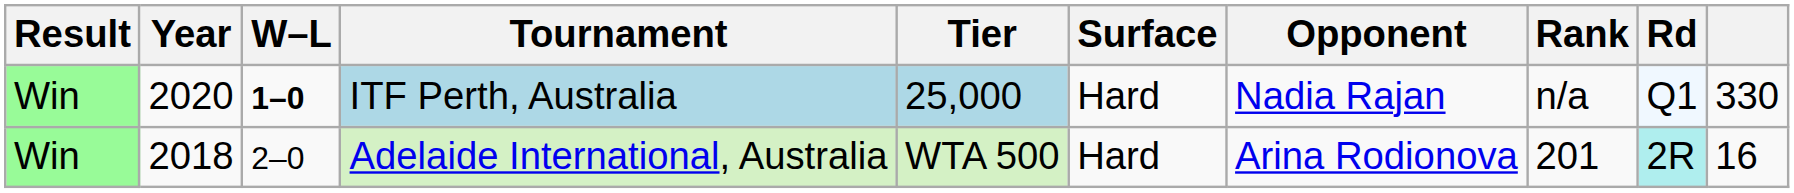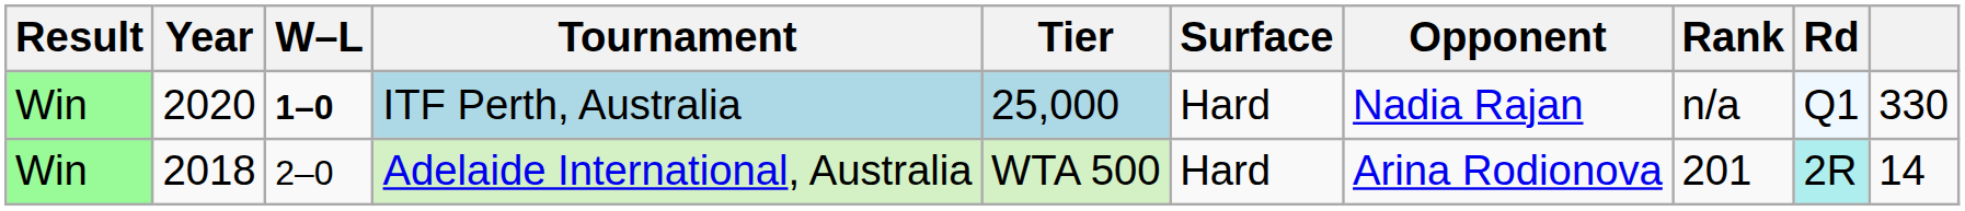 <table class="sortable wikitable">
 <tr>
 <th>Result</th>
 <th>Year</th>
 <th class="unsortable">W–L</th>
 <th>Tournament</th>
 <th>Tier</th>
 <th>Surface</th>
 <th>Opponent</th>
 <th class="unsortable">Rank</th>
 <th class="unsortable">Rd</th>
 <th class="unsortable"></th>
 </tr>
 <tr>
 <td bgcolor="98FB98">Win</td>
 <td>2020</td>
 <td><strong><small>1–0</small></strong></td>
 <td bgcolor="lightblue">ITF Perth, Australia</td>
 <td bgcolor="lightblue">25,000</td>
 <td>Hard</td>
 <td> <a href='#'>Nadia Rajan</a></td>
 <td>n/a</td>
 <td bgcolor="f0f8ff">Q1</td>
 <td>330</td>
 </tr>
 <tr>
 <td bgcolor="98FB98">Win</td>
 <td>2018</td>
 <td><small>2–0</small></td>
 <td bgcolor="d4f1c5"><a href='#'>Adelaide International</a>, Australia</td>
 <td bgcolor="d4f1c5">WTA 500</td>
 <td>Hard</td>
 <td> <a href='#'>Arina Rodionova</a></td>
 <td>201</td>
 <td bgcolor="afeeee">2R</td>
-<td>16</td>
+<td>14</td>
 </tr>
 </table>
